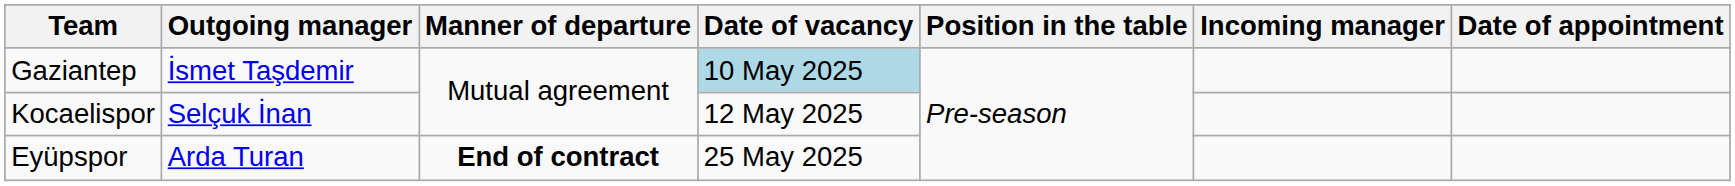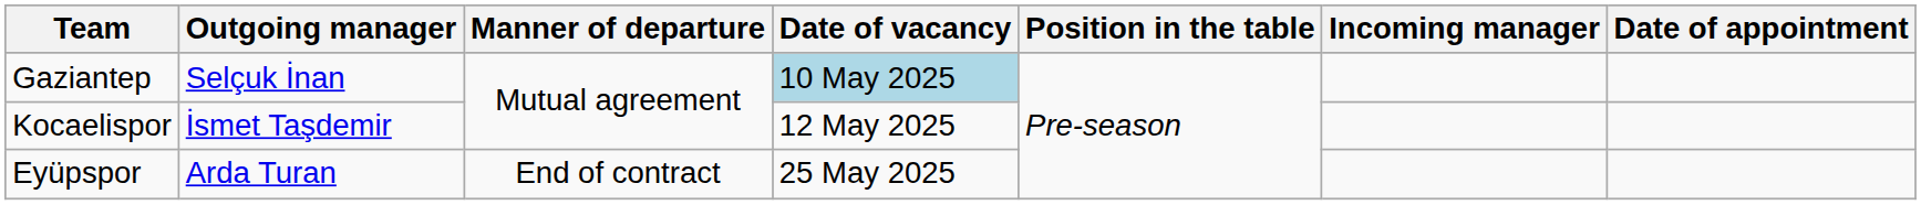 <table class="wikitable sortable">
 <tr>
 <th>Team</th>
 <th>Outgoing manager</th>
 <th>Manner of departure</th>
 <th>Date of vacancy</th>
 <th>Position in the table</th>
 <th>Incoming manager</th>
 <th>Date of appointment</th>
 </tr>
 <tr>
 <td>Gaziantep</td>
-<td> <a href='#'>İsmet Taşdemir</a></td>
+<td> <a href='#'>Selçuk İnan</a></td>
 <td rowspan=2 align="center">Mutual agreement</td>
 <td style="background: lightblue;">10 May 2025</td>
 <td rowspan=3><em>Pre-season</em></td>
 <td></td>
 <td></td>
 </tr>
 <tr>
 <td>Kocaelispor</td>
-<td> <a href='#'>Selçuk İnan</a></td>
+<td> <a href='#'>İsmet Taşdemir</a></td>
 <td>12 May 2025</td>
 <td></td>
 <td></td>
 </tr>
 <tr>
 <td>Eyüpspor</td>
 <td> <a href='#'>Arda Turan</a></td>
-<td align="center"><strong>End of contract</strong></td>
+<td align="center">End of contract</td>
 <td>25 May 2025</td>
 <td></td>
 <td></td>
 </tr>
 </table>
